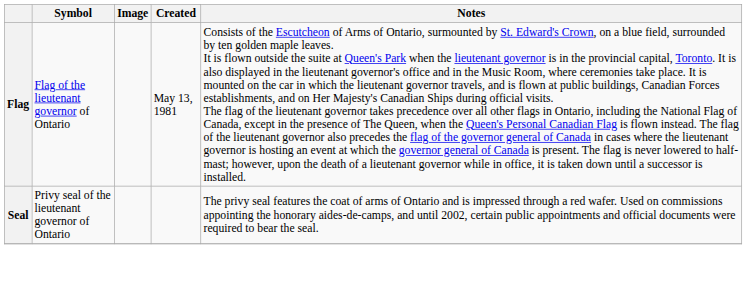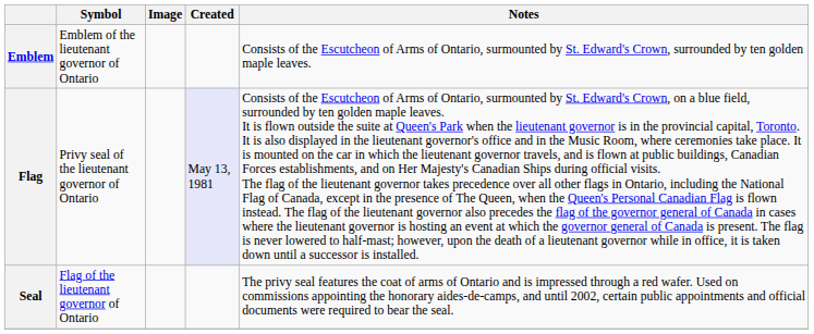 <table class="wikitable" style="width:80%;">
 <tr>
 <th></th>
 <th>Symbol</th>
 <th>Image</th>
 <th>Created</th>
 <th>Notes</th>
 </tr>
 <tr>
+<th><a href='#'>Emblem</a></th>
+<td>Emblem of the lieutenant governor of Ontario</td>
+<td></td>
+<td></td>
+<td>Consists of the <a href='#'>Escutcheon</a> of Arms of Ontario, surmounted by <a href='#'>St. Edward's Crown</a>, surrounded by ten golden maple leaves.</td>
+</tr>
+<tr>
 <th>Flag</th>
-<td><a href='#'>Flag of the lieutenant governor</a> of Ontario</td>
+<td>Privy seal of the lieutenant governor of Ontario</td>
 <td></td>
-<td>May 13, 1981</td>
+<td style="background: lavender;">May 13, 1981</td>
 <td>Consists of the <a href='#'>Escutcheon</a> of Arms of Ontario, surmounted by <a href='#'>St. Edward's Crown</a>, on a blue field, surrounded by ten golden maple leaves.<br>It is flown outside the suite at <a href='#'>Queen's Park</a> when the <a href='#'>lieutenant governor</a> is in the provincial capital, <a href='#'>Toronto</a>. It is also displayed in the lieutenant governor's office and in the Music Room, where ceremonies take place. It is mounted on the car in which the lieutenant governor travels, and is flown at public buildings, Canadian Forces establishments, and on Her Majesty's Canadian Ships during official visits.<br>The flag of the lieutenant governor takes precedence over all other flags in Ontario, including the National Flag of Canada, except in the presence of The Queen, when the <a href='#'>Queen's Personal Canadian Flag</a> is flown instead. The flag of the lieutenant governor also precedes the <a href='#'>flag of the governor general of Canada</a> in cases where the lieutenant governor is hosting an event at which the <a href='#'>governor general of Canada</a> is present. The flag is never lowered to half-mast; however, upon the death of a lieutenant governor while in office, it is taken down until a successor is installed.</td>
 </tr>
 <tr>
 <th>Seal</th>
-<td>Privy seal of the lieutenant governor of Ontario</td>
+<td><a href='#'>Flag of the lieutenant governor</a> of Ontario</td>
 <td></td>
 <td></td>
 <td>The privy seal features the coat of arms of Ontario and is impressed through a red wafer. Used on commissions appointing the honorary aides-de-camps, and until 2002, certain public appointments and official documents were required to bear the seal.</td>
 </tr>
 <tr>
 </tr>
 </table>
